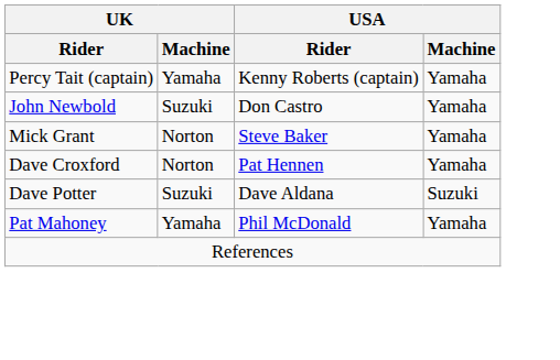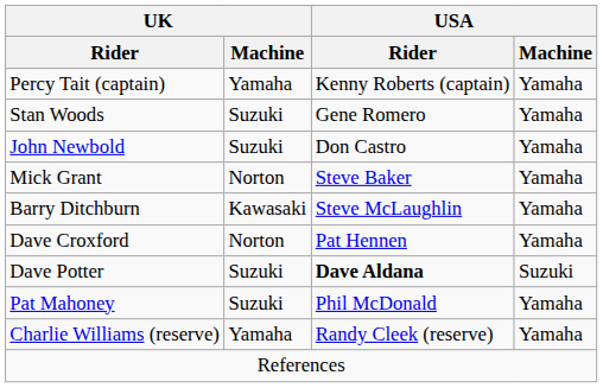 <table class="wikitable">
 <tr>
 <th colspan=2>UK</th>
 <th colspan=2>USA</th>
 </tr>
 <tr>
 <th>Rider</th>
 <th>Machine</th>
 <th>Rider</th>
 <th>Machine</th>
 </tr>
 <tr>
 <td>Percy Tait (captain)</td>
 <td>Yamaha</td>
 <td>Kenny Roberts (captain)</td>
 <td>Yamaha</td>
 </tr>
 <tr>
+<td>Stan Woods</td>
+<td>Suzuki</td>
+<td>Gene Romero</td>
+<td>Yamaha</td>
+</tr>
+<tr>
 <td><a href='#'>John Newbold</a></td>
 <td>Suzuki</td>
 <td>Don Castro</td>
 <td>Yamaha</td>
 </tr>
 <tr>
 <td>Mick Grant</td>
 <td>Norton</td>
 <td><a href='#'>Steve Baker</a></td>
 <td>Yamaha</td>
 </tr>
 <tr>
+<td>Barry Ditchburn</td>
+<td>Kawasaki</td>
+<td><a href='#'>Steve McLaughlin</a></td>
+<td>Yamaha</td>
+</tr>
+<tr>
 <td>Dave Croxford</td>
 <td>Norton</td>
 <td><a href='#'>Pat Hennen</a></td>
 <td>Yamaha</td>
 </tr>
 <tr>
 <td>Dave Potter</td>
 <td>Suzuki</td>
-<td>Dave Aldana</td>
+<td><strong>Dave Aldana</strong></td>
 <td>Suzuki</td>
 </tr>
 <tr>
 <td><a href='#'>Pat Mahoney</a></td>
+<td>Suzuki</td>
+<td><a href='#'>Phil McDonald</a></td>
 <td>Yamaha</td>
-<td><a href='#'>Phil McDonald</a></td>
+</tr>
+<tr>
+<td><a href='#'>Charlie Williams</a> (reserve)</td>
+<td>Yamaha</td>
+<td><a href='#'>Randy Cleek</a> (reserve)</td>
 <td>Yamaha</td>
 </tr>
 <tr>
 <td colspan=4 align="center">References</td>
 </tr>
 </table>
